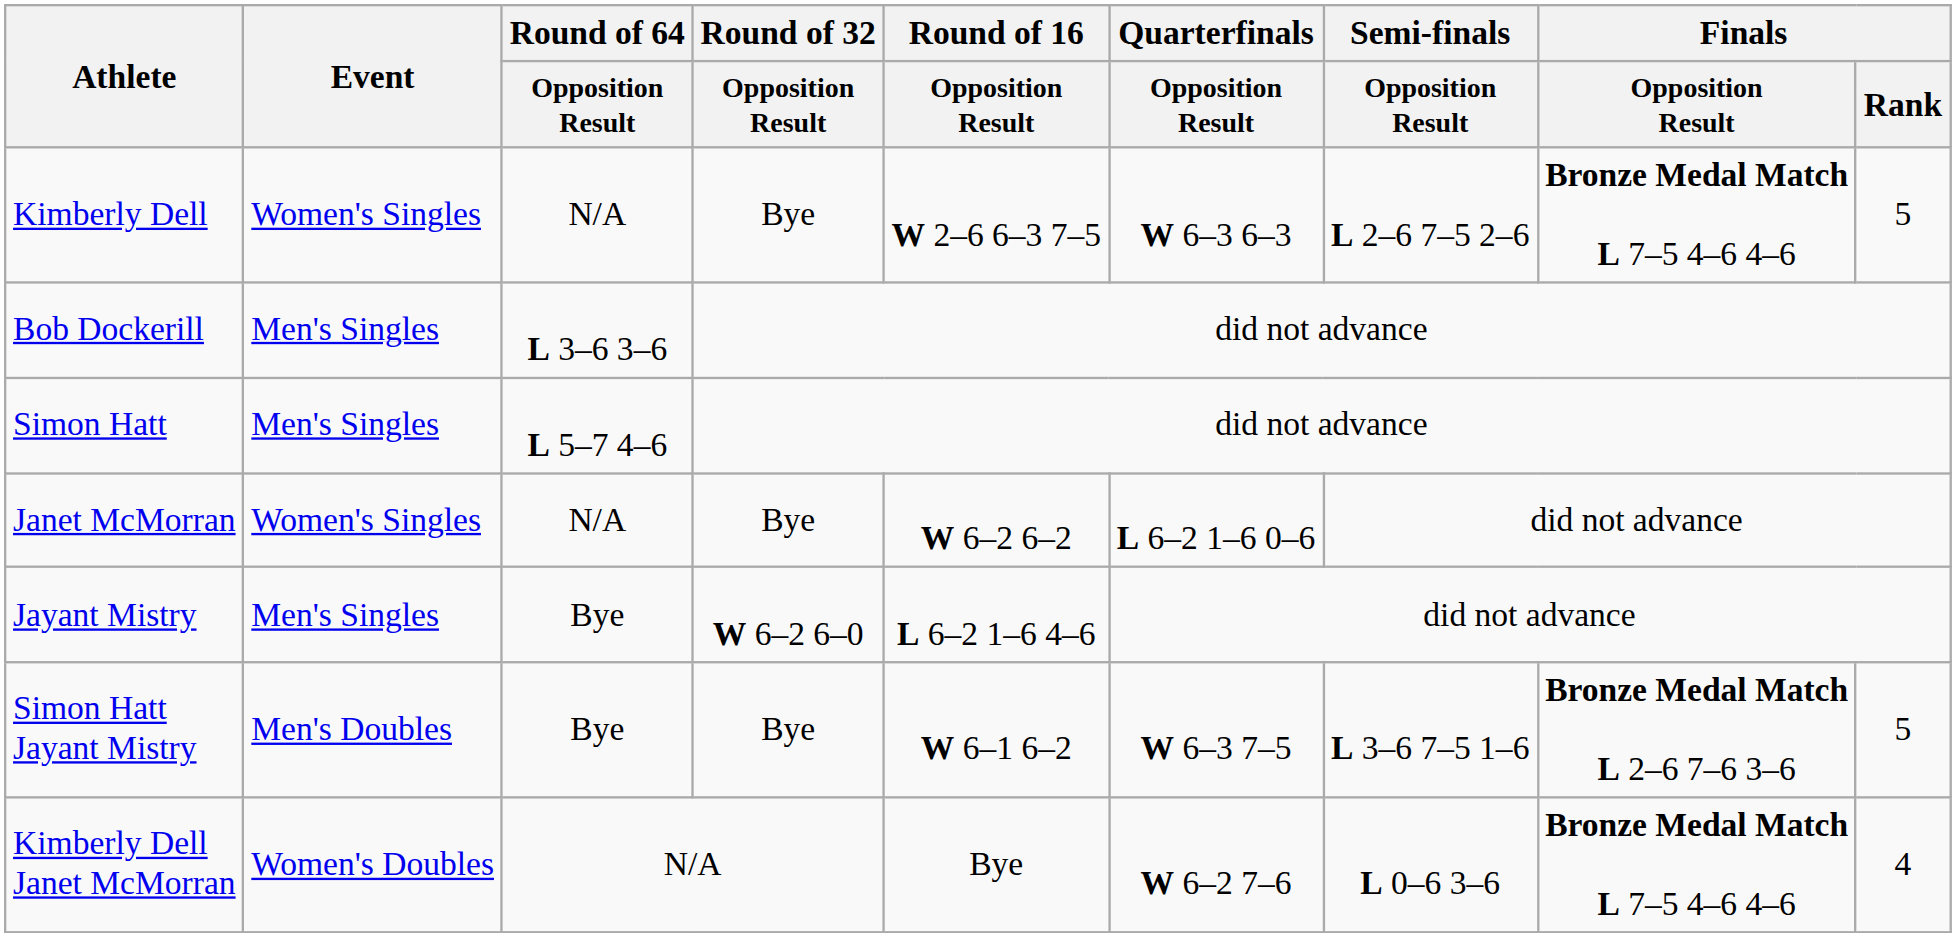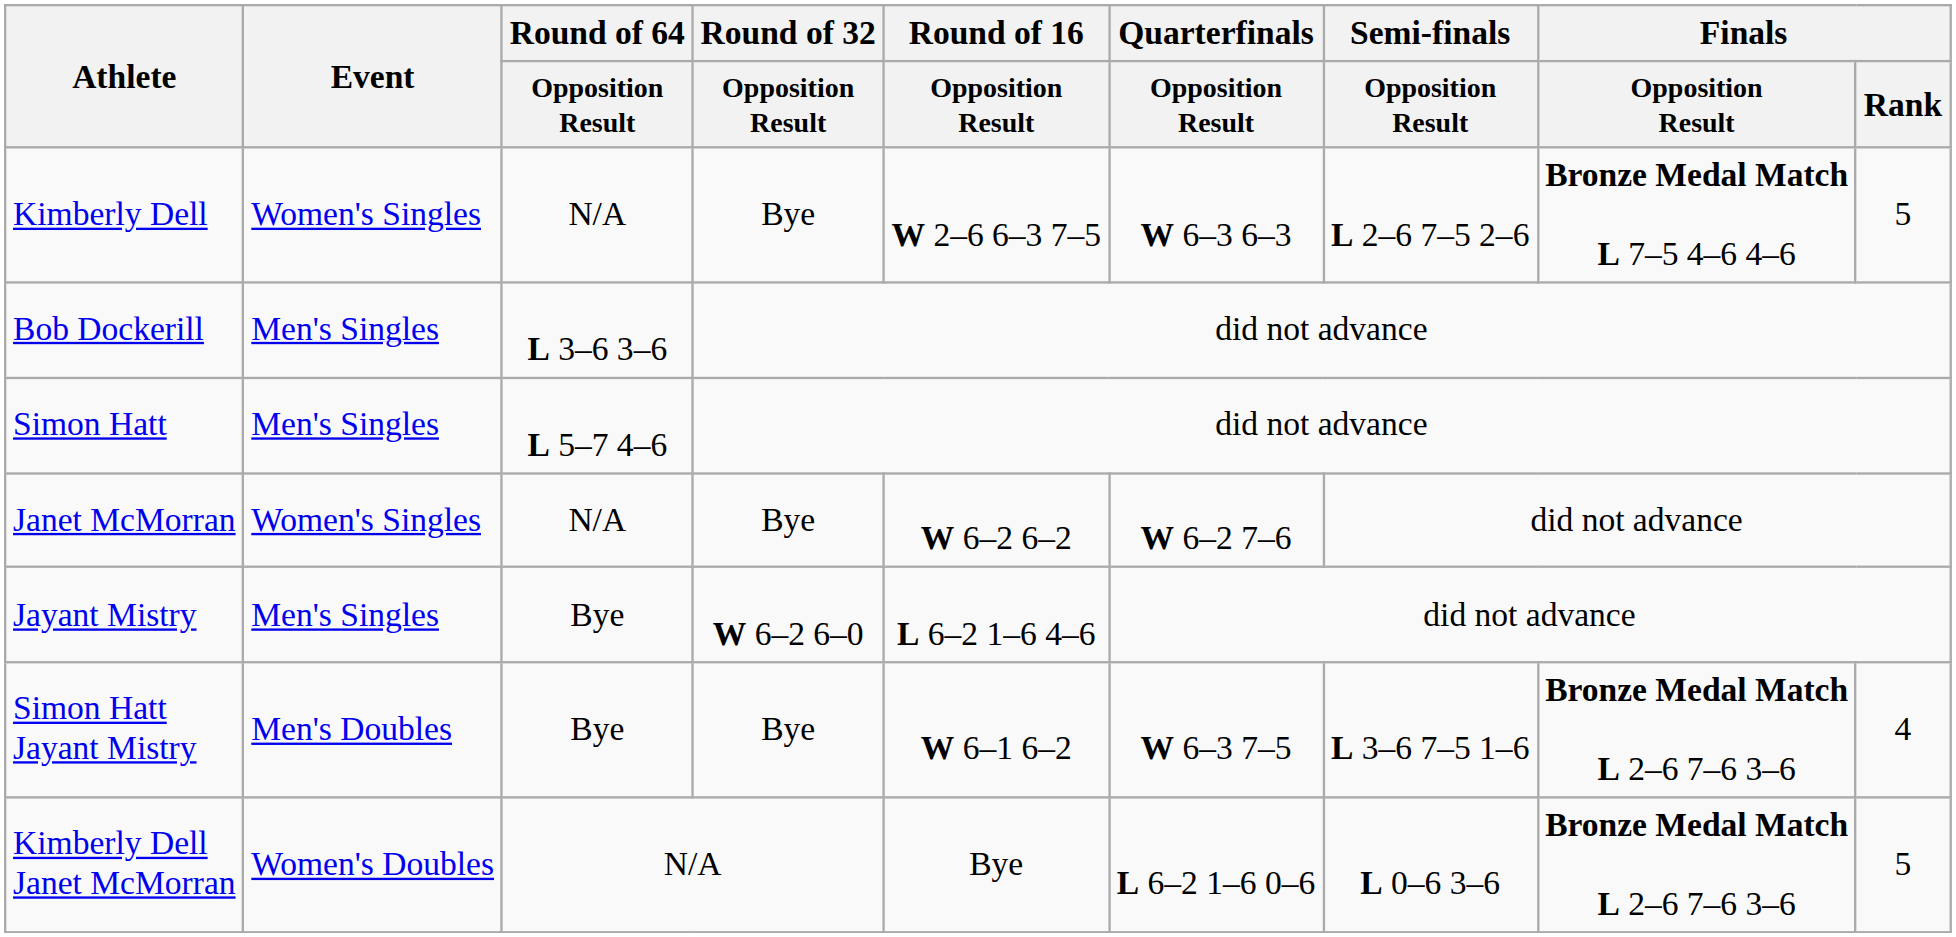 <table class=wikitable style="font-size:90%">
 <tr>
 <th rowspan="2">Athlete</th>
 <th rowspan="2">Event</th>
 <th>Round of 64</th>
 <th>Round of 32</th>
 <th>Round of 16</th>
 <th>Quarterfinals</th>
 <th>Semi-finals</th>
 <th colspan="2">Finals</th>
 </tr>
 <tr>
 <th style="line-height:1em"><small>Opposition<br>Result</small></th>
 <th style="line-height:1em"><small>Opposition<br>Result</small></th>
 <th style="line-height:1em"><small>Opposition<br>Result</small></th>
 <th style="line-height:1em"><small>Opposition<br>Result</small></th>
 <th style="line-height:1em"><small>Opposition<br>Result</small></th>
 <th style="line-height:1em"><small>Opposition<br>Result</small></th>
 <th>Rank</th>
 </tr>
 <tr>
 <td><a href='#'>Kimberly Dell</a></td>
 <td><a href='#'>Women's Singles</a></td>
 <td align="center">N/A</td>
 <td align="center">Bye</td>
 <td align="center"><br> <strong>W</strong> 2–6 6–3 7–5</td>
 <td align="center"><br> <strong>W</strong> 6–3 6–3</td>
 <td align="center"><br> <strong>L</strong> 2–6 7–5 2–6</td>
 <td align="center"><strong>Bronze Medal Match</strong><br><br><strong>L</strong> 7–5 4–6 4–6</td>
 <td align="center">5</td>
 </tr>
 <tr>
 <td><a href='#'>Bob Dockerill</a></td>
 <td><a href='#'>Men's Singles</a></td>
 <td align="center"><br> <strong>L</strong> 3–6 3–6</td>
 <td align="center" colspan="6">did not advance</td>
 </tr>
 <tr>
 <td><a href='#'>Simon Hatt</a></td>
 <td><a href='#'>Men's Singles</a></td>
 <td align="center"><br> <strong>L</strong> 5–7 4–6</td>
 <td align="center" colspan="6">did not advance</td>
 </tr>
 <tr>
 <td><a href='#'>Janet McMorran</a></td>
 <td><a href='#'>Women's Singles</a></td>
 <td align="center">N/A</td>
 <td align="center">Bye</td>
 <td align="center"><br> <strong>W</strong> 6–2 6–2</td>
-<td align="center"><br> <strong>L</strong> 6–2 1–6 0–6</td>
+<td align="center"><br><strong>W</strong> 6–2 7–6</td>
 <td align="center" colspan="3">did not advance</td>
 </tr>
 <tr>
 <td><a href='#'>Jayant Mistry</a></td>
 <td><a href='#'>Men's Singles</a></td>
 <td align="center">Bye</td>
 <td align="center"><br><strong>W</strong> 6–2 6–0</td>
 <td align="center"><br><strong>L</strong> 6–2 1–6 4–6</td>
 <td align="center" colspan="4">did not advance</td>
 </tr>
 <tr>
 <td><a href='#'>Simon Hatt</a><br><a href='#'>Jayant Mistry</a></td>
 <td><a href='#'>Men's Doubles</a></td>
 <td align="center">Bye</td>
 <td align="center">Bye</td>
 <td align="center"><br><strong>W</strong> 6–1 6–2</td>
 <td align="center"><br><strong>W</strong> 6–3 7–5</td>
 <td align="center"><br><strong>L</strong> 3–6 7–5 1–6</td>
 <td align="center"><strong>Bronze Medal Match</strong><br><br><strong>L</strong> 2–6 7–6 3–6</td>
-<td align="center">5</td>
+<td align="center">4</td>
 </tr>
 <tr>
 <td><a href='#'>Kimberly Dell</a><br><a href='#'>Janet McMorran</a></td>
 <td><a href='#'>Women's Doubles</a></td>
 <td align="center" colspan="2">N/A</td>
 <td align="center">Bye</td>
-<td align="center"><br><strong>W</strong> 6–2 7–6</td>
+<td align="center"><br> <strong>L</strong> 6–2 1–6 0–6</td>
 <td align="center"><br><strong>L</strong> 0–6 3–6</td>
-<td align="center"><strong>Bronze Medal Match</strong><br><br><strong>L</strong> 7–5 4–6 4–6</td>
-<td align="center">4</td>
+<td align="center"><strong>Bronze Medal Match</strong><br><br><strong>L</strong> 2–6 7–6 3–6</td>
+<td align="center">5</td>
 </tr>
 <tr>
 </tr>
 </table>
